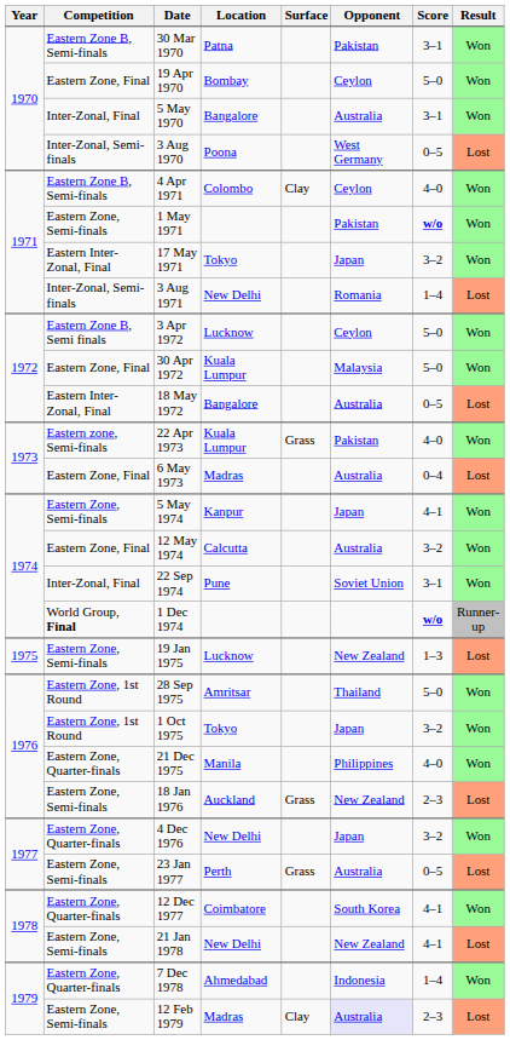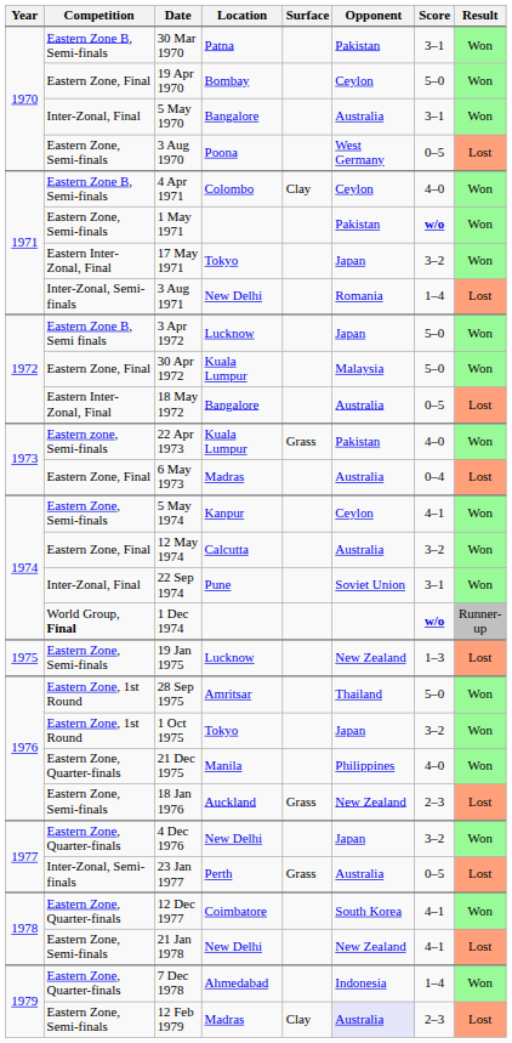 <table class="wikitable collapsible collapsed">
 <tr>
 <th style="width:70px;">Year</th>
 <th style="width:300px;">Competition</th>
 <th style="width:125px;">Date</th>
 <th style="width:150px;">Location</th>
 <th style="width:60px:">Surface</th>
 <th style="width:180px;">Opponent</th>
 <th style="width:50px;">Score</th>
 <th style="width:70px;">Result</th>
 </tr>
 <tr style="border-top:2px solid gray;">
 <td style="text-align:center;" rowspan="4"><a href='#'>1970</a></td>
 <td><a href='#'>Eastern Zone B</a>, Semi-finals</td>
 <td>30 Mar 1970</td>
 <td> <a href='#'>Patna</a></td>
 <td></td>
 <td> <a href='#'>Pakistan</a></td>
 <td style="text-align:center;">3–1</td>
 <td style="text-align:center; background:#98fb98;">Won</td>
 </tr>
 <tr>
 <td>Eastern Zone, Final</td>
 <td>19 Apr 1970</td>
 <td> <a href='#'>Bombay</a></td>
 <td></td>
 <td> <a href='#'>Ceylon</a></td>
 <td style="text-align:center;">5–0</td>
 <td style="text-align:center; background:#98fb98;">Won</td>
 </tr>
 <tr>
 <td>Inter-Zonal, Final</td>
 <td>5 May 1970</td>
 <td> <a href='#'>Bangalore</a></td>
 <td></td>
 <td> <a href='#'>Australia</a></td>
 <td style="text-align:center;">3–1</td>
 <td style="text-align:center; background:#98fb98;">Won</td>
 </tr>
 <tr>
-<td>Inter-Zonal, Semi-finals</td>
+<td>Eastern Zone, Semi-finals</td>
 <td>3 Aug 1970</td>
 <td> <a href='#'>Poona</a></td>
 <td></td>
 <td> <a href='#'>West Germany</a></td>
 <td align="center">0–5</td>
 <td align="center" bgcolor="FFA07A">Lost</td>
 </tr>
 <tr style="border-top:2px solid gray;">
 <td style="text-align:center;" rowspan="4"><a href='#'>1971</a></td>
 <td><a href='#'>Eastern Zone B</a>, Semi-finals</td>
 <td>4 Apr 1971</td>
 <td> <a href='#'>Colombo</a></td>
 <td>Clay</td>
 <td> <a href='#'>Ceylon</a></td>
 <td style="text-align:center;">4–0</td>
 <td style="text-align:center; background:#98fb98;">Won</td>
 </tr>
 <tr>
 <td>Eastern Zone, Semi-finals</td>
 <td>1 May 1971</td>
 <td></td>
 <td></td>
 <td> <a href='#'>Pakistan</a></td>
 <td style="text-align:center;"><strong><a href='#'>w/o</a></strong></td>
 <td style="text-align:center; background:#98fb98;">Won</td>
 </tr>
 <tr>
 <td>Eastern Inter-Zonal, Final</td>
 <td>17 May 1971</td>
 <td> <a href='#'>Tokyo</a></td>
 <td></td>
 <td> <a href='#'>Japan</a></td>
 <td style="text-align:center;">3–2</td>
 <td style="text-align:center; background:#98fb98;">Won</td>
 </tr>
 <tr>
 <td>Inter-Zonal, Semi-finals</td>
 <td>3 Aug 1971</td>
 <td> <a href='#'>New Delhi</a></td>
 <td></td>
 <td> <a href='#'>Romania</a></td>
 <td align="center">1–4</td>
 <td align="center" bgcolor="FFA07A">Lost</td>
 </tr>
 <tr style="border-top:2px solid gray;">
 <td style="text-align:center;" rowspan="3"><a href='#'>1972</a></td>
 <td><a href='#'>Eastern Zone B</a>, Semi finals</td>
 <td>3 Apr 1972</td>
 <td> <a href='#'>Lucknow</a></td>
 <td></td>
-<td> <a href='#'>Ceylon</a></td>
+<td> <a href='#'>Japan</a></td>
 <td style="text-align:center;">5–0</td>
 <td style="text-align:center; background:#98fb98;">Won</td>
 </tr>
 <tr>
 <td>Eastern Zone, Final</td>
 <td>30 Apr 1972</td>
 <td> <a href='#'>Kuala Lumpur</a></td>
 <td></td>
 <td> <a href='#'>Malaysia</a></td>
 <td style="text-align:center;">5–0</td>
 <td style="text-align:center; background:#98fb98;">Won</td>
 </tr>
 <tr>
 <td>Eastern Inter-Zonal, Final</td>
 <td>18 May 1972</td>
 <td> <a href='#'>Bangalore</a></td>
 <td></td>
 <td> <a href='#'>Australia</a></td>
 <td align="center">0–5</td>
 <td align="center" bgcolor="FFA07A">Lost</td>
 </tr>
 <tr style="border-top:2px solid gray;">
 <td style="text-align:center;" rowspan="2"><a href='#'>1973</a></td>
 <td><a href='#'>Eastern zone</a>, Semi-finals</td>
 <td>22 Apr 1973</td>
 <td> <a href='#'>Kuala Lumpur</a></td>
 <td>Grass</td>
 <td> <a href='#'>Pakistan</a></td>
 <td style="text-align:center;">4–0</td>
 <td style="text-align:center; background:#98fb98;">Won</td>
 </tr>
 <tr>
 <td>Eastern Zone, Final</td>
 <td>6 May 1973</td>
 <td> <a href='#'>Madras</a></td>
 <td></td>
 <td> <a href='#'>Australia</a></td>
 <td align="center">0–4</td>
 <td align="center" bgcolor="FFA07A">Lost</td>
 </tr>
 <tr style="border-top:2px solid gray;">
 <td style="text-align:center;" rowspan="4"><a href='#'>1974</a></td>
 <td><a href='#'>Eastern Zone</a>, Semi-finals</td>
 <td>5 May 1974</td>
 <td> <a href='#'>Kanpur</a></td>
 <td></td>
-<td> <a href='#'>Japan</a></td>
+<td> <a href='#'>Ceylon</a></td>
 <td style="text-align:center;">4–1</td>
 <td style="text-align:center; background:#98fb98;">Won</td>
 </tr>
 <tr>
 <td>Eastern Zone, Final</td>
 <td>12 May 1974</td>
 <td> <a href='#'>Calcutta</a></td>
 <td></td>
 <td> <a href='#'>Australia</a></td>
 <td style="text-align:center;">3–2</td>
 <td style="text-align:center; background:#98fb98;">Won</td>
 </tr>
 <tr>
 <td>Inter-Zonal, Final</td>
 <td>22 Sep 1974</td>
 <td> <a href='#'>Pune</a></td>
 <td></td>
 <td> <a href='#'>Soviet Union</a></td>
 <td style="text-align:center;">3–1</td>
 <td style="text-align:center; background:#98fb98;">Won</td>
 </tr>
 <tr>
 <td>World Group, <strong>Final</strong></td>
 <td>1 Dec 1974</td>
 <td></td>
 <td></td>
 <td></td>
 <td align="center"><a href='#'><strong>w/o</strong></a></td>
 <td align="center" bgcolor="silver">Runner-up</td>
 </tr>
 <tr style="border-top:2px solid gray;">
 <td style="text-align:center;" rowspan="1"><a href='#'>1975</a></td>
 <td><a href='#'>Eastern Zone</a>, Semi-finals</td>
 <td>19 Jan 1975</td>
 <td> <a href='#'>Lucknow</a></td>
 <td></td>
 <td> <a href='#'>New Zealand</a></td>
 <td align="center">1–3</td>
 <td align="center" bgcolor="FFA07A">Lost</td>
 </tr>
 <tr style="border-top:2px solid gray;">
 <td style="text-align:center;" rowspan="4"><a href='#'>1976</a></td>
 <td><a href='#'>Eastern Zone</a>, 1st Round</td>
 <td>28 Sep 1975</td>
 <td> <a href='#'>Amritsar</a></td>
 <td></td>
 <td> <a href='#'>Thailand</a></td>
 <td style="text-align:center;">5–0</td>
 <td style="text-align:center; background:#98fb98;">Won</td>
 </tr>
 <tr>
 <td><a href='#'>Eastern Zone</a>, 1st Round</td>
 <td>1 Oct 1975</td>
 <td> <a href='#'>Tokyo</a></td>
 <td></td>
 <td> <a href='#'>Japan</a></td>
 <td style="text-align:center;">3–2</td>
 <td style="text-align:center; background:#98fb98;">Won</td>
 </tr>
 <tr>
 <td>Eastern Zone, Quarter-finals</td>
 <td>21 Dec 1975</td>
 <td> <a href='#'>Manila</a></td>
 <td></td>
 <td> <a href='#'>Philippines</a></td>
 <td style="text-align:center;">4–0</td>
 <td style="text-align:center; background:#98fb98;">Won</td>
 </tr>
 <tr>
 <td>Eastern Zone, Semi-finals</td>
 <td>18 Jan 1976</td>
 <td> <a href='#'>Auckland</a></td>
 <td>Grass</td>
 <td> <a href='#'>New Zealand</a></td>
 <td align="center">2–3</td>
 <td align="center" bgcolor="FFA07A">Lost</td>
 </tr>
 <tr style="border-top:2px solid gray;">
 <td style="text-align:center;" rowspan="2"><a href='#'>1977</a></td>
 <td><a href='#'>Eastern Zone</a>, Quarter-finals</td>
 <td>4 Dec 1976</td>
 <td> <a href='#'>New Delhi</a></td>
 <td></td>
 <td> <a href='#'>Japan</a></td>
 <td style="text-align:center;">3–2</td>
 <td style="text-align:center; background:#98fb98;">Won</td>
 </tr>
 <tr>
-<td>Eastern Zone, Semi-finals</td>
+<td>Inter-Zonal, Semi-finals</td>
 <td>23 Jan 1977</td>
 <td> <a href='#'>Perth</a></td>
 <td>Grass</td>
 <td> <a href='#'>Australia</a></td>
 <td align="center">0–5</td>
 <td align="center" bgcolor="FFA07A">Lost</td>
 </tr>
 <tr style="border-top:2px solid gray;">
 <td style="text-align:center;" rowspan="2"><a href='#'>1978</a></td>
 <td><a href='#'>Eastern Zone</a>, Quarter-finals</td>
 <td>12 Dec 1977</td>
 <td> <a href='#'>Coimbatore</a></td>
 <td></td>
 <td> <a href='#'>South Korea</a></td>
 <td style="text-align:center;">4–1</td>
 <td style="text-align:center; background:#98fb98;">Won</td>
 </tr>
 <tr>
 <td>Eastern Zone, Semi-finals</td>
 <td>21 Jan 1978</td>
 <td> <a href='#'>New Delhi</a></td>
 <td></td>
 <td> <a href='#'>New Zealand</a></td>
 <td style="text-align:center;">4–1</td>
 <td align="center" bgcolor="FFA07A">Lost</td>
 </tr>
 <tr style="border-top:2px solid gray;">
 <td style="text-align:center;" rowspan="2"><a href='#'>1979</a></td>
 <td><a href='#'>Eastern Zone</a>, Quarter-finals</td>
 <td>7 Dec 1978</td>
 <td> <a href='#'>Ahmedabad</a></td>
 <td></td>
 <td> <a href='#'>Indonesia</a></td>
 <td align="center">1–4</td>
 <td style="text-align:center; background:#98fb98;">Won</td>
 </tr>
 <tr>
 <td>Eastern Zone, Semi-finals</td>
 <td>12 Feb 1979</td>
 <td> <a href='#'>Madras</a></td>
 <td>Clay</td>
 <td style="background: lavender;"> <a href='#'>Australia</a></td>
 <td align="center">2–3</td>
 <td align="center" bgcolor="FFA07A">Lost</td>
 </tr>
 </table>
